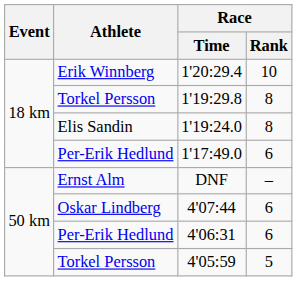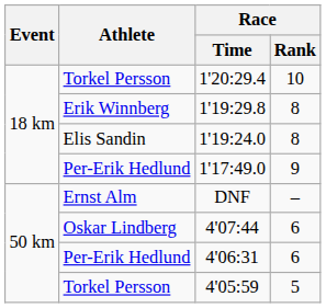 <table class="wikitable" border="1" style="font-size:90%">
 <tr>
 <th rowspan=2>Event</th>
 <th rowspan=2>Athlete</th>
 <th colspan=2>Race</th>
 </tr>
 <tr>
 <th>Time</th>
 <th>Rank</th>
 </tr>
 <tr>
 <td rowspan=4>18 km</td>
-<td><a href='#'>Erik Winnberg</a></td>
+<td><a href='#'>Torkel Persson</a></td>
 <td align=center>1'20:29.4</td>
 <td align=center>10</td>
 </tr>
 <tr>
-<td><a href='#'>Torkel Persson</a></td>
+<td><a href='#'>Erik Winnberg</a></td>
 <td align=center>1'19:29.8</td>
 <td align=center>8</td>
 </tr>
 <tr>
 <td>Elis Sandin</td>
 <td align=center>1'19:24.0</td>
 <td align=center>8</td>
 </tr>
 <tr>
 <td><a href='#'>Per-Erik Hedlund</a></td>
 <td align=center>1'17:49.0</td>
-<td align=center>6</td>
+<td align=center>9</td>
 </tr>
 <tr>
 <td rowspan=4>50 km</td>
 <td><a href='#'>Ernst Alm</a></td>
 <td align=center>DNF</td>
 <td align=center>–</td>
 </tr>
 <tr>
 <td><a href='#'>Oskar Lindberg</a></td>
 <td align=center>4'07:44</td>
 <td align=center>6</td>
 </tr>
 <tr>
 <td><a href='#'>Per-Erik Hedlund</a></td>
 <td align=center>4'06:31</td>
 <td align=center>6</td>
 </tr>
 <tr>
 <td><a href='#'>Torkel Persson</a></td>
 <td align=center>4'05:59</td>
 <td align=center>5</td>
 </tr>
 </table>
